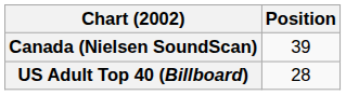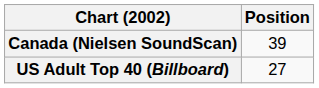 <table class="wikitable plainrowheaders" style="text-align:center">
 <tr>
 <th scope="col">Chart (2002)</th>
 <th scope="col">Position</th>
 </tr>
 <tr>
 <th scope="row">Canada (Nielsen SoundScan)</th>
 <td>39</td>
 </tr>
 <tr>
 <th scope="row">US Adult Top 40 (<em>Billboard</em>)</th>
-<td>28</td>
+<td>27</td>
 </tr>
 </table>
